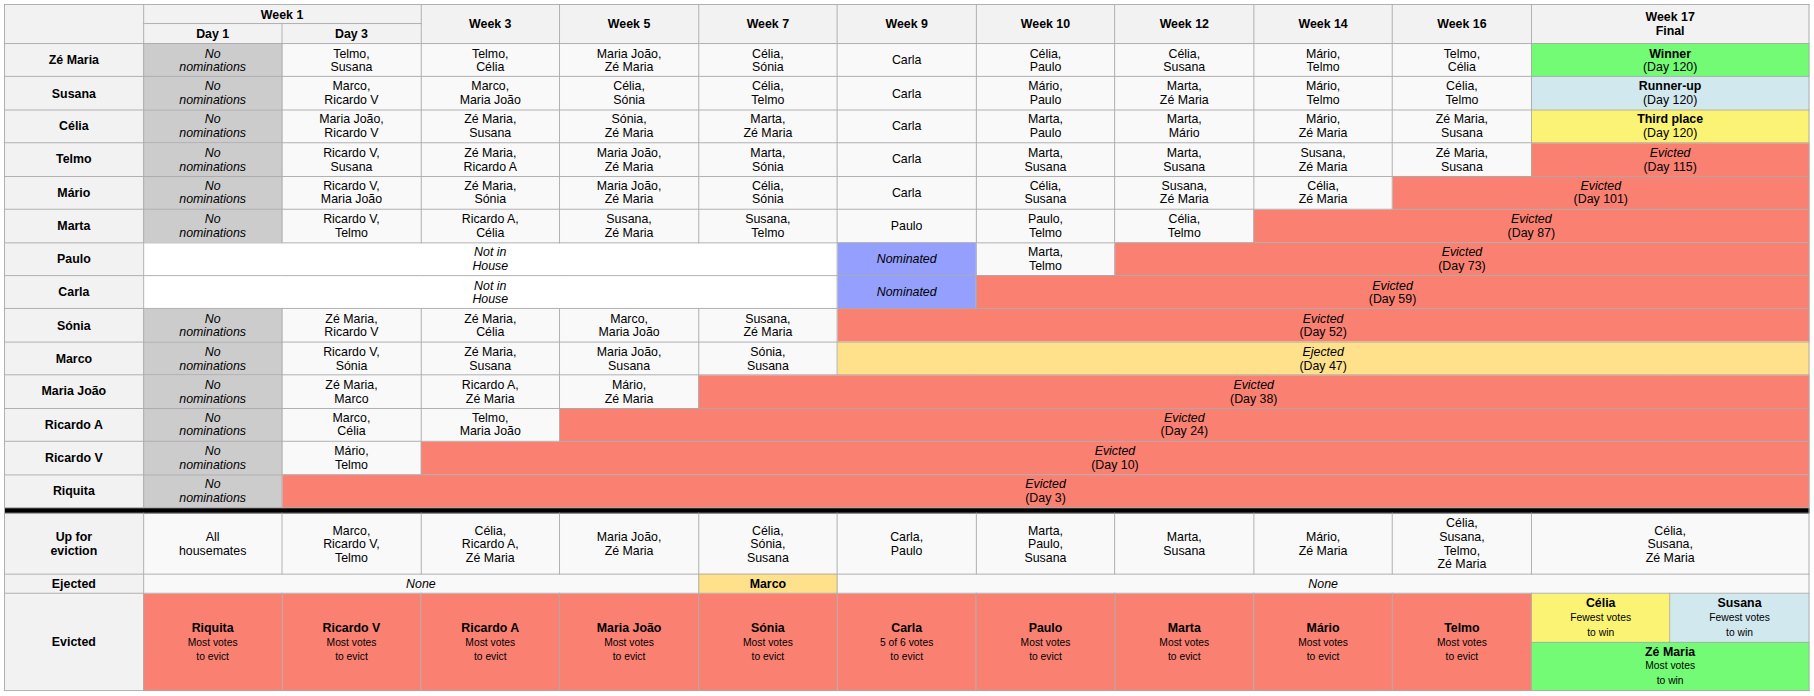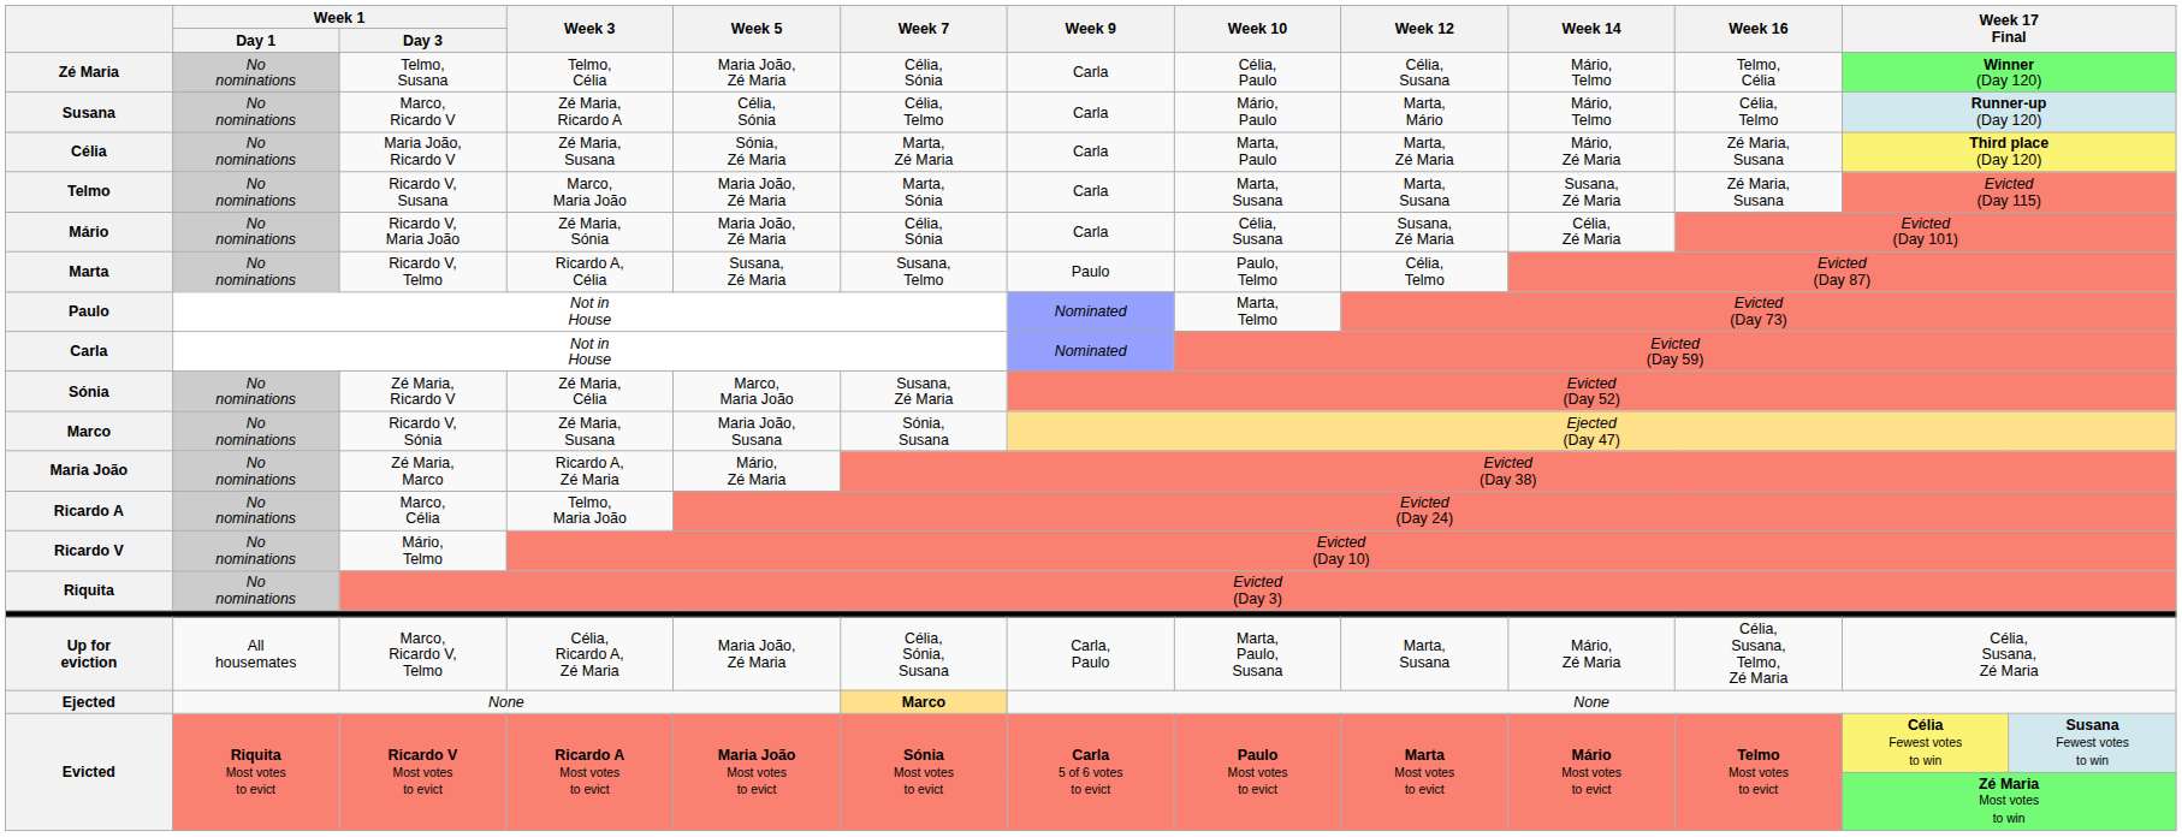 <table class="wikitable nowrap" style="width:100%; text-align:center; font-size:85%; line-height:15px">
 <tr>
 <th style="width:07%" rowspan="2"></th>
 <th style="width:14%" colspan="2">Week 1</th>
 <th style="width:07%" rowspan="2">Week 3</th>
 <th style="width:07%" rowspan="2">Week 5</th>
 <th style="width:07%" rowspan="2">Week 7</th>
 <th style="width:07%" rowspan="2">Week 9</th>
 <th style="width:07%" rowspan="2">Week 10</th>
 <th style="width:07%" rowspan="2">Week 12</th>
 <th style="width:07%" rowspan="2">Week 14</th>
 <th style="width:07%" rowspan="2">Week 16</th>
 <th style="width:14%" colspan="2" rowspan="2">Week 17<br>Final</th>
 </tr>
 <tr>
 <th style="width:07%">Day 1</th>
 <th style="width:07%">Day 3</th>
 </tr>
 <tr>
 <th>Zé Maria</th>
 <td style="background:#CCCCCC"><em>No<br>nominations</em></td>
 <td>Telmo,<br>Susana</td>
 <td>Telmo,<br>Célia</td>
 <td>Maria João,<br>Zé Maria</td>
 <td>Célia,<br>Sónia</td>
 <td>Carla</td>
 <td>Célia,<br>Paulo</td>
 <td>Célia,<br>Susana</td>
 <td>Mário,<br>Telmo</td>
 <td>Telmo,<br>Célia</td>
 <td style="background:#73FB76" colspan="2"><strong>Winner</strong><br>(Day 120)</td>
 </tr>
 <tr>
 <th>Susana</th>
 <td style="background:#CCCCCC"><em>No<br>nominations</em></td>
 <td>Marco,<br>Ricardo V</td>
-<td>Marco,<br>Maria João</td>
+<td>Zé Maria,<br>Ricardo A</td>
 <td>Célia,<br>Sónia</td>
 <td>Célia,<br>Telmo</td>
 <td>Carla</td>
 <td>Mário,<br>Paulo</td>
-<td>Marta,<br>Zé Maria</td>
+<td>Marta,<br>Mário</td>
 <td>Mário,<br>Telmo</td>
 <td>Célia,<br>Telmo</td>
 <td style="background:#D1E8EF" colspan="2"><strong>Runner-up</strong><br>(Day 120)</td>
 </tr>
 <tr>
 <th>Célia</th>
 <td style="background:#CCCCCC"><em>No<br>nominations</em></td>
 <td>Maria João,<br>Ricardo V</td>
 <td>Zé Maria,<br>Susana</td>
 <td>Sónia,<br>Zé Maria</td>
 <td>Marta,<br>Zé Maria</td>
 <td>Carla</td>
 <td>Marta,<br>Paulo</td>
-<td>Marta,<br>Mário</td>
+<td>Marta,<br>Zé Maria</td>
 <td>Mário,<br>Zé Maria</td>
 <td>Zé Maria,<br>Susana</td>
 <td style="background:#FBF373" colspan="2"><strong>Third place</strong><br>(Day 120)</td>
 </tr>
 <tr>
 <th>Telmo</th>
 <td style="background:#CCCCCC"><em>No<br>nominations</em></td>
 <td>Ricardo V,<br>Susana</td>
-<td>Zé Maria,<br>Ricardo A</td>
+<td>Marco,<br>Maria João</td>
 <td>Maria João,<br>Zé Maria</td>
 <td>Marta,<br>Sónia</td>
 <td>Carla</td>
 <td>Marta,<br>Susana</td>
 <td>Marta,<br>Susana</td>
 <td>Susana,<br>Zé Maria</td>
 <td>Zé Maria,<br>Susana</td>
 <td style="background:#fa8072" colspan="2"><em>Evicted</em><br>(Day 115)</td>
 </tr>
 <tr>
 <th>Mário</th>
 <td style="background:#CCCCCC"><em>No<br>nominations</em></td>
 <td>Ricardo V,<br>Maria João</td>
 <td>Zé Maria,<br>Sónia</td>
 <td>Maria João,<br>Zé Maria</td>
 <td>Célia,<br>Sónia</td>
 <td>Carla</td>
 <td>Célia,<br>Susana</td>
 <td>Susana,<br>Zé Maria</td>
 <td>Célia,<br>Zé Maria</td>
 <td style="background:#fa8072" colspan="3"><em>Evicted</em><br>(Day 101)</td>
 </tr>
 <tr>
 <th>Marta</th>
 <td style="background:#CCCCCC"><em>No<br>nominations</em></td>
 <td>Ricardo V,<br>Telmo</td>
 <td>Ricardo A,<br>Célia</td>
 <td>Susana,<br>Zé Maria</td>
 <td>Susana,<br>Telmo</td>
 <td>Paulo</td>
 <td>Paulo,<br>Telmo</td>
 <td>Célia,<br>Telmo</td>
 <td style="background:#fa8072" colspan="4"><em>Evicted</em><br>(Day 87)</td>
 </tr>
 <tr>
 <th>Paulo</th>
 <td style="background:#FFFFFF" colspan="5"><em>Not in<br>House</em></td>
 <td style="background:#959ffd"><em>Nominated</em></td>
 <td>Marta,<br>Telmo</td>
 <td style="background:#fa8072" colspan="5"><em>Evicted</em><br>(Day 73)</td>
 </tr>
 <tr>
 <th>Carla</th>
 <td style="background:#FFFFFF" colspan="5"><em>Not in<br>House</em></td>
 <td style="background:#959ffd"><em>Nominated</em></td>
 <td style="background:#fa8072" colspan="6"><em>Evicted</em><br>(Day 59)</td>
 </tr>
 <tr>
 <th>Sónia</th>
 <td style="background:#CCCCCC"><em>No<br>nominations</em></td>
 <td>Zé Maria,<br>Ricardo V</td>
 <td>Zé Maria,<br>Célia</td>
 <td>Marco,<br>Maria João</td>
 <td>Susana,<br>Zé Maria</td>
 <td style="background:#fa8072" colspan="7"><em>Evicted</em><br>(Day 52)</td>
 </tr>
 <tr>
 <th>Marco</th>
 <td style="background:#CCCCCC"><em>No<br>nominations</em></td>
 <td>Ricardo V,<br>Sónia</td>
 <td>Zé Maria,<br>Susana</td>
 <td>Maria João,<br>Susana</td>
 <td>Sónia,<br>Susana</td>
 <td style="background:#ffe08b" colspan="7"><em>Ejected</em><br>(Day 47)</td>
 </tr>
 <tr>
 <th>Maria João</th>
 <td style="background:#CCCCCC"><em>No<br>nominations</em></td>
 <td>Zé Maria,<br>Marco</td>
 <td>Ricardo A,<br>Zé Maria</td>
 <td>Mário,<br>Zé Maria</td>
 <td style="background:#fa8072" colspan="8"><em>Evicted</em><br>(Day 38)</td>
 </tr>
 <tr>
 <th>Ricardo A</th>
 <td style="background:#CCCCCC"><em>No<br>nominations</em></td>
 <td>Marco,<br>Célia</td>
 <td>Telmo,<br>Maria João</td>
 <td style="background:#fa8072" colspan="9"><em>Evicted</em><br>(Day 24)</td>
 </tr>
 <tr>
 <th>Ricardo V</th>
 <td style="background:#CCCCCC"><em>No<br>nominations</em></td>
 <td>Mário,<br>Telmo</td>
 <td style="background:#fa8072" colspan="10"><em>Evicted</em><br>(Day 10)</td>
 </tr>
 <tr>
 <th>Riquita</th>
 <td style="background:#CCCCCC"><em>No<br>nominations</em></td>
 <td style="background:#fa8072" colspan="11"><em>Evicted</em><br>(Day 3)</td>
 </tr>
 <tr>
 <td colspan="20" style="background: black"></td>
 </tr>
 <tr>
 <th>Up for<br>eviction</th>
 <td>All<br>housemates</td>
 <td>Marco,<br>Ricardo V,<br>Telmo</td>
 <td>Célia,<br>Ricardo A,<br>Zé Maria</td>
 <td>Maria João,<br>Zé Maria</td>
 <td>Célia,<br>Sónia,<br>Susana</td>
 <td>Carla,<br>Paulo</td>
 <td>Marta,<br>Paulo,<br>Susana</td>
 <td>Marta,<br>Susana</td>
 <td>Mário,<br>Zé Maria</td>
 <td>Célia,<br>Susana,<br>Telmo,<br>Zé Maria</td>
 <td colspan="2">Célia,<br>Susana,<br>Zé Maria</td>
 </tr>
 <tr>
 <th>Ejected</th>
 <td colspan="4"><em>None</em></td>
 <td style="background:#ffe08b"><strong>Marco</strong></td>
 <td colspan="7"><em>None</em></td>
 </tr>
 <tr>
 <th rowspan="2">Evicted</th>
 <td style="background:#fa8072" rowspan="2"><strong>Riquita</strong><br><small>Most votes<br>to evict</small></td>
 <td style="background:#fa8072" rowspan="2"><strong>Ricardo V</strong><br><small>Most votes<br>to evict</small></td>
 <td style="background:#fa8072" rowspan="2"><strong>Ricardo A</strong><br><small>Most votes<br>to evict</small></td>
 <td style="background:#fa8072" rowspan="2"><strong>Maria João</strong><br><small>Most votes<br>to evict</small></td>
 <td style="background:#fa8072" rowspan="2"><strong>Sónia</strong><br><small>Most votes<br>to evict</small></td>
 <td style="background:#fa8072" rowspan="2"><strong>Carla</strong><br><small>5 of 6 votes<br>to evict</small></td>
 <td style="background:#fa8072" rowspan="2"><strong>Paulo</strong><br><small>Most votes<br>to evict</small></td>
 <td style="background:#fa8072" rowspan="2"><strong>Marta</strong><br><small>Most votes<br>to evict</small></td>
 <td style="background:#fa8072" rowspan="2"><strong>Mário</strong><br><small>Most votes<br>to evict</small></td>
 <td style="background:#fa8072" rowspan="2"><strong>Telmo</strong><br><small>Most votes<br>to evict</small></td>
 <td style="background:#FBF373; width:07%"><strong>Célia</strong><br><small>Fewest votes<br>to win</small></td>
 <td style="background:#D1E8EF; width:07%"><strong>Susana</strong><br><small>Fewest votes<br>to win</small></td>
 </tr>
 <tr>
 <td style="background:#73FB76" colspan="2"><strong>Zé Maria</strong><br><small>Most votes<br>to win</small></td>
 </tr>
 </table>
